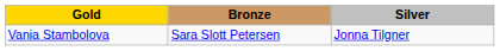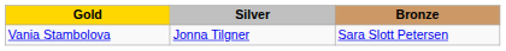 <table class="wikitable" style="text-align:left">
 <tr align="center">
 <td width=200 bgcolor=gold><strong>Gold</strong></td>
+<td width=200 bgcolor=silver><strong>Silver</strong></td>
 <td width=200 bgcolor=CC9966><strong>Bronze</strong></td>
-<td width=200 bgcolor=silver><strong>Silver</strong></td>
 </tr>
 <tr>
 <td><a href='#'>Vania Stambolova</a><br><em></em></td>
+<td><a href='#'>Jonna Tilgner</a><br><em></em></td>
 <td><a href='#'>Sara Slott Petersen</a><br><em></em></td>
-<td><a href='#'>Jonna Tilgner</a><br><em></em></td>
 </tr>
 </table>
